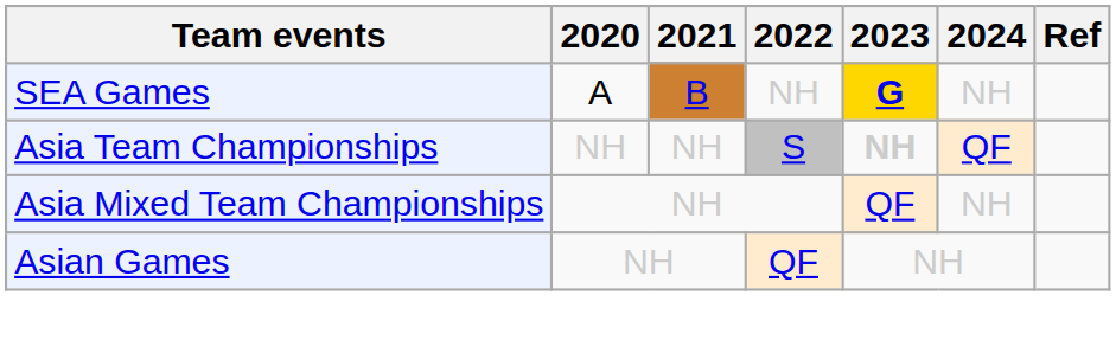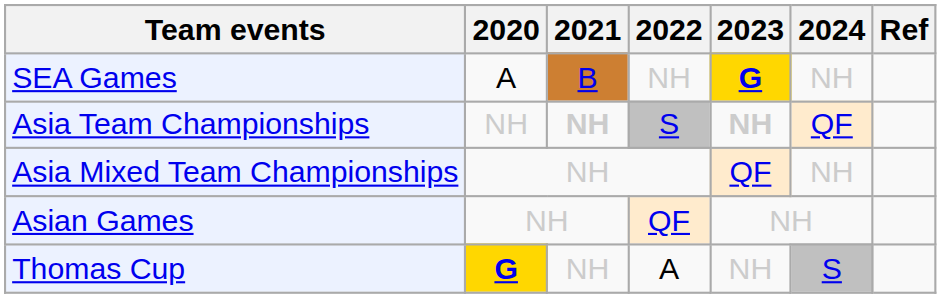 <table class="wikitable" style="font-size: 90%; text-align:center">
 <tr>
 <th>Team events</th>
 <th>2020</th>
 <th>2021</th>
 <th>2022</th>
 <th>2023</th>
 <th>2024</th>
 <th>Ref</th>
 </tr>
 <tr>
 <td bgcolor="#ECF2FF"; align="left"><a href='#'>SEA Games</a></td>
 <td>A</td>
 <td bgcolor=CD7F32><a href='#'>B</a></td>
 <td style=color:#ccc>NH</td>
 <td bgcolor=gold><a href='#'><strong>G</strong></a></td>
 <td style=color:#ccc>NH</td>
 <td></td>
 </tr>
 <tr>
 <td bgcolor="#ECF2FF"; align="left"><a href='#'>Asia Team Championships</a></td>
 <td style=color:#ccc>NH</td>
-<td style=color:#ccc>NH</td>
+<td style=color:#ccc><strong>NH</strong></td>
 <td bgcolor=silver><a href='#'>S</a></td>
 <td style=color:#ccc><strong>NH</strong></td>
 <td bgcolor=FFEBCD><a href='#'>QF</a></td>
 <td></td>
 </tr>
 <tr>
 <td bgcolor="#ECF2FF"; align="left"><a href='#'>Asia Mixed Team Championships</a></td>
 <td colspan="3" style=color:#ccc>NH</td>
 <td bgcolor=FFEBCD><a href='#'>QF</a></td>
 <td style=color:#ccc>NH</td>
 <td></td>
 </tr>
 <tr>
 <td bgcolor="#ECF2FF"; align="left"><a href='#'>Asian Games</a></td>
 <td colspan="2" style=color:#ccc>NH</td>
 <td bgcolor=FFEBCD><a href='#'>QF</a></td>
 <td colspan="2" style=color:#ccc>NH</td>
 <td></td>
 </tr>
+<tr>
+<td bgcolor="#ECF2FF"; align="left"><a href='#'>Thomas Cup</a></td>
+<td bgcolor=gold><a href='#'><strong>G</strong></a></td>
+<td style=color:#ccc>NH</td>
+<td>A</td>
+<td style=color:#ccc>NH</td>
+<td bgcolor=silver><a href='#'>S</a></td>
+<td></td>
+</tr>
 </table>
